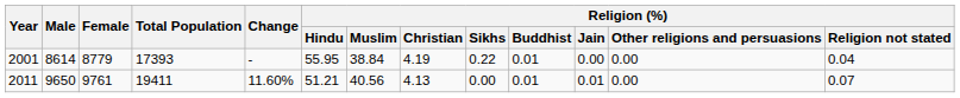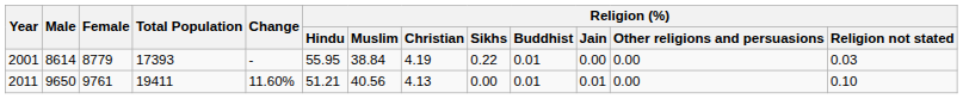 <table class="wikitable">
 <tr>
 <th rowspan="2">Year</th>
 <th rowspan="2">Male</th>
 <th rowspan="2">Female</th>
 <th rowspan="2">Total Population</th>
 <th rowspan="2">Change</th>
 <th colspan="8">Religion (%)</th>
 </tr>
 <tr>
 <th>Hindu</th>
 <th>Muslim</th>
 <th>Christian</th>
 <th>Sikhs</th>
 <th>Buddhist</th>
 <th>Jain</th>
 <th>Other religions and persuasions</th>
 <th>Religion not stated</th>
 </tr>
 <tr>
 <td>2001</td>
 <td>8614</td>
 <td>8779</td>
 <td>17393</td>
 <td>-</td>
 <td>55.95</td>
 <td>38.84</td>
 <td>4.19</td>
 <td>0.22</td>
 <td>0.01</td>
 <td>0.00</td>
 <td>0.00</td>
-<td>0.04</td>
+<td>0.03</td>
 </tr>
 <tr>
 <td>2011</td>
 <td>9650</td>
 <td>9761</td>
 <td>19411</td>
 <td>11.60%</td>
 <td>51.21</td>
 <td>40.56</td>
 <td>4.13</td>
 <td>0.00</td>
 <td>0.01</td>
 <td>0.01</td>
 <td>0.00</td>
-<td>0.07</td>
+<td>0.10</td>
 </tr>
 </table>
